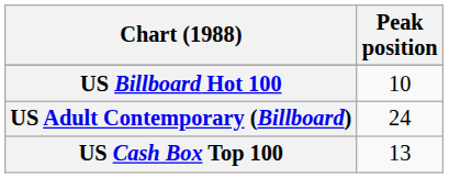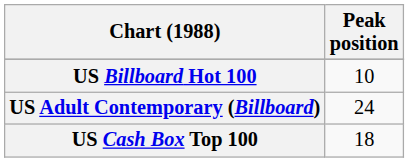 <table class="wikitable sortable plainrowheaders" style="text-align:center">
 <tr>
 <th>Chart (1988)</th>
 <th>Peak<br>position</th>
 </tr>
 <tr>
 </tr>
 <tr>
 </tr>
 <tr>
 </tr>
 <tr>
 </tr>
 <tr>
 </tr>
 <tr>
 </tr>
 <tr>
 <th scope="row">US <a href='#'><em>Billboard</em> Hot 100</a></th>
 <td>10</td>
 </tr>
 <tr>
 <th scope="row">US <a href='#'>Adult Contemporary</a> (<em><a href='#'>Billboard</a></em>)</th>
 <td>24</td>
 </tr>
 <tr>
 <th scope="row">US <a href='#'><em>Cash Box</em></a> Top 100</th>
-<td>13</td>
+<td>18</td>
 </tr>
 </table>
